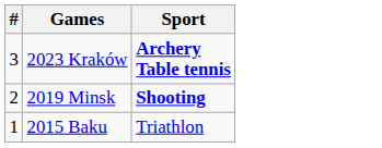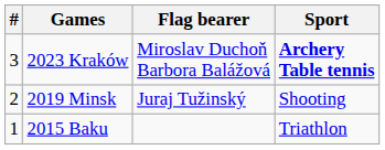 <table class="wikitable sortable">
 <tr>
 <th>#</th>
 <th>Games</th>
+<th>Flag bearer</th>
 <th>Sport</th>
 </tr>
 <tr>
 <td>3</td>
 <td><a href='#'>2023 Kraków</a></td>
+<td><a href='#'>Miroslav Duchoň</a><br><a href='#'>Barbora Balážová</a></td>
 <td><strong><a href='#'>Archery</a><br><a href='#'>Table tennis</a></strong></td>
 </tr>
 <tr>
 <td>2</td>
 <td><a href='#'>2019 Minsk</a></td>
-<td><strong><a href='#'>Shooting</a></strong></td>
+<td><a href='#'>Juraj Tužinský</a></td>
+<td><a href='#'>Shooting</a></td>
 </tr>
 <tr>
 <td>1</td>
 <td><a href='#'>2015 Baku</a></td>
+<td></td>
 <td><a href='#'>Triathlon</a></td>
 </tr>
 </table>
